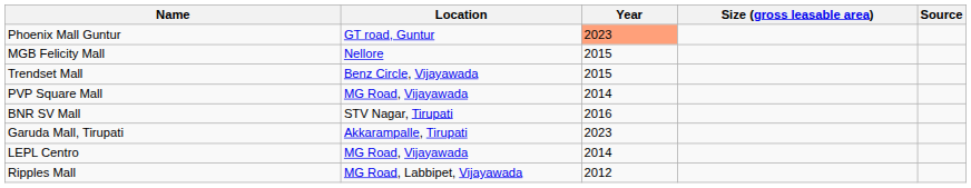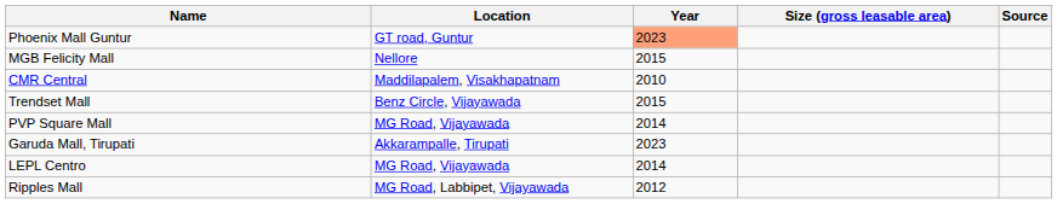 <table class="wikitable sortable">
 <tr>
 <th style="width:35%;">Name</th>
 <th style="width:25%;">Location</th>
 <th style="width:10%;">Year</th>
 <th style="width:25%;">Size (<a href='#'>gross leasable area</a>)</th>
 <th style="width:5%;">Source</th>
 </tr>
 <tr>
 <td>Phoenix Mall Guntur</td>
 <td><a href='#'>GT road, Guntur</a></td>
 <td style="background: lightsalmon;">2023</td>
 <td><br></td>
 <td></td>
 </tr>
 <tr>
 <td>MGB Felicity Mall</td>
 <td><a href='#'>Nellore</a></td>
 <td>2015</td>
 <td></td>
 <td></td>
 </tr>
 <tr>
+<td><a href='#'>CMR Central</a></td>
+<td><a href='#'>Maddilapalem</a>, <a href='#'>Visakhapatnam</a></td>
+<td>2010</td>
+<td></td>
+<td></td>
+</tr>
+<tr>
 <td>Trendset Mall</td>
 <td><a href='#'>Benz Circle</a>, <a href='#'>Vijayawada</a></td>
 <td>2015</td>
 <td></td>
 <td></td>
 </tr>
 <tr>
 <td>PVP Square Mall</td>
 <td><a href='#'>MG Road</a>, <a href='#'>Vijayawada</a></td>
 <td>2014</td>
-<td></td>
-<td></td>
-</tr>
-<tr>
-<td>BNR SV Mall</td>
-<td>STV Nagar, <a href='#'>Tirupati</a></td>
-<td>2016</td>
 <td></td>
 <td></td>
 </tr>
 <tr>
 <td>Garuda Mall, Tirupati</td>
 <td><a href='#'>Akkarampalle</a>, <a href='#'>Tirupati</a></td>
 <td>2023</td>
 <td></td>
 <td></td>
 </tr>
 <tr>
 <td>LEPL Centro</td>
 <td><a href='#'>MG Road</a>, <a href='#'>Vijayawada</a></td>
 <td>2014</td>
 <td></td>
 <td></td>
 </tr>
 <tr>
 <td>Ripples Mall</td>
 <td><a href='#'>MG Road</a>, Labbipet, <a href='#'>Vijayawada</a></td>
 <td>2012</td>
 <td></td>
 <td></td>
 </tr>
 </table>
